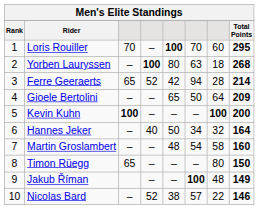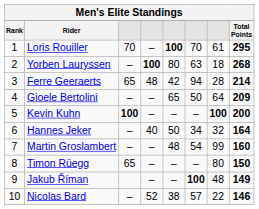 <table class="wikitable sortable">
 <tr>
 <th colspan=27 align="center">Men's Elite Standings</th>
 </tr>
 <tr>
 </tr>
 <tr style="font-size:8pt;font-weight:bold">
 <th align="center">Rank</th>
 <th align="center">Rider</th>
 <th class=unsortable style="background:#E5E4E2;"><small></small></th>
 <th class=unsortable style="background:#E5E4E2;"><small></small></th>
 <th class=unsortable style="background:#E5E4E2;"><small></small></th>
 <th class=unsortable style="background:#E5E4E2;"><small></small></th>
 <th class=unsortable style="background:#E5E4E2;"><small></small></th>
 <th align="center">Total<br>Points</th>
 </tr>
 <tr>
 <td align=center>1</td>
 <td> <a href='#'>Loris Rouiller</a></td>
 <td align=center>70</td>
 <td align=center>–</td>
 <td align=center><strong>100</strong></td>
 <td align=center>70</td>
-<td align=center>60</td>
+<td align=center>61</td>
 <td align=center><strong>295</strong></td>
 </tr>
 <tr>
 <td align=center>2</td>
 <td> <a href='#'>Yorben Lauryssen</a></td>
 <td align=center>–</td>
 <td align=center><strong>100</strong></td>
 <td align=center>80</td>
 <td align=center>63</td>
 <td align=center>18</td>
 <td align=center><strong>268</strong></td>
 </tr>
 <tr>
 <td align=center>3</td>
 <td> <a href='#'>Ferre Geeraerts</a></td>
 <td align=center>65</td>
-<td align=center>52</td>
+<td align=center>48</td>
 <td align=center>42</td>
 <td align=center>94</td>
 <td align=center>28</td>
 <td align=center><strong>214</strong></td>
 </tr>
 <tr>
 <td align=center>4</td>
 <td> <a href='#'>Gioele Bertolini</a></td>
 <td align=center>–</td>
 <td align=center>–</td>
 <td align=center>65</td>
 <td align=center>50</td>
 <td align=center>64</td>
 <td align=center><strong>209</strong></td>
 </tr>
 <tr>
 <td align=center>5</td>
 <td> <a href='#'>Kevin Kuhn</a></td>
 <td align=center><strong>100</strong></td>
 <td align=center>–</td>
 <td align=center>–</td>
 <td align=center>–</td>
 <td align=center><strong>100</strong></td>
 <td align=center><strong>200</strong></td>
 </tr>
 <tr>
 <td align=center>6</td>
 <td> <a href='#'>Hannes Jeker</a></td>
 <td align=center>–</td>
 <td align=center>40</td>
 <td align=center>50</td>
 <td align=center>34</td>
 <td align=center>32</td>
 <td align=center><strong>164</strong></td>
 </tr>
 <tr>
 <td align=center>7</td>
 <td> <a href='#'>Martin Groslambert</a></td>
 <td align=center>–</td>
 <td align=center>–</td>
 <td align=center>48</td>
 <td align=center>54</td>
-<td align=center>58</td>
+<td align=center>99</td>
 <td align=center><strong>160</strong></td>
 </tr>
 <tr>
 <td align=center>8</td>
 <td> <a href='#'>Timon Rüegg</a></td>
 <td align=center>65</td>
 <td align=center>–</td>
 <td align=center>–</td>
 <td align=center>–</td>
 <td align=center>80</td>
 <td align=center><strong>150</strong></td>
 </tr>
 <tr>
 <td align=center>9</td>
 <td> <a href='#'>Jakub Říman</a></td>
 <td align=center></td>
 <td align=center>–</td>
 <td align=center>–</td>
 <td align=center><strong>100</strong></td>
 <td align=center>48</td>
 <td align=center><strong>149</strong></td>
 </tr>
 <tr>
 <td align=center>10</td>
 <td> <a href='#'>Nicolas Bard</a></td>
 <td align=center>–</td>
 <td align=center>52</td>
 <td align=center>38</td>
 <td align=center>57</td>
 <td align=center>22</td>
 <td align=center><strong>146</strong></td>
 </tr>
 </table>
